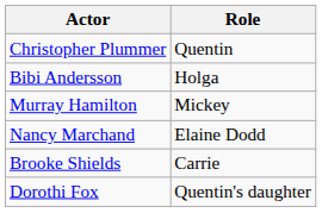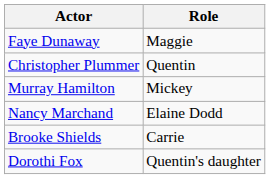 <table class="wikitable">
 <tr>
 <th>Actor</th>
 <th>Role</th>
 </tr>
 <tr>
+<td><a href='#'>Faye Dunaway</a></td>
+<td>Maggie</td>
+</tr>
+<tr>
 <td><a href='#'>Christopher Plummer</a></td>
 <td>Quentin</td>
-</tr>
-<tr>
-<td><a href='#'>Bibi Andersson</a></td>
-<td>Holga</td>
 </tr>
 <tr>
 <td><a href='#'>Murray Hamilton</a></td>
 <td>Mickey</td>
 </tr>
 <tr>
 <td><a href='#'>Nancy Marchand</a></td>
 <td>Elaine Dodd</td>
 </tr>
 <tr>
 <td><a href='#'>Brooke Shields</a></td>
 <td>Carrie</td>
 </tr>
 <tr>
 <td><a href='#'>Dorothi Fox</a></td>
 <td>Quentin's daughter</td>
 </tr>
 </table>
